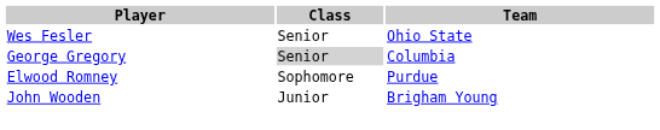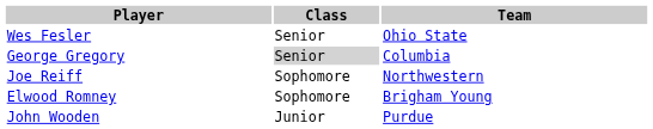 <table style="width:600px" "border:'1' 'solid' 'gray'">
 <tr>
 <th style="background:#ccc; width:40%;">Player</th>
 <th style="background:#ccc; width:16%;">Class</th>
 <th style="background:#ccc; width:40%;">Team</th>
 </tr>
 <tr>
 <td><a href='#'>Wes Fesler</a></td>
 <td>Senior</td>
 <td><a href='#'>Ohio State</a></td>
 </tr>
 <tr>
 <td><a href='#'>George Gregory</a></td>
 <td style="background: lightgrey;">Senior</td>
 <td><a href='#'>Columbia</a></td>
 </tr>
 <tr>
+<td><a href='#'>Joe Reiff</a></td>
+<td>Sophomore</td>
+<td><a href='#'>Northwestern</a></td>
+</tr>
+<tr>
 <td><a href='#'>Elwood Romney</a></td>
 <td>Sophomore</td>
-<td><a href='#'>Purdue</a></td>
+<td><a href='#'>Brigham Young</a></td>
 </tr>
 <tr>
 <td><a href='#'>John Wooden</a></td>
 <td>Junior</td>
-<td><a href='#'>Brigham Young</a></td>
+<td><a href='#'>Purdue</a></td>
 </tr>
 </table>
